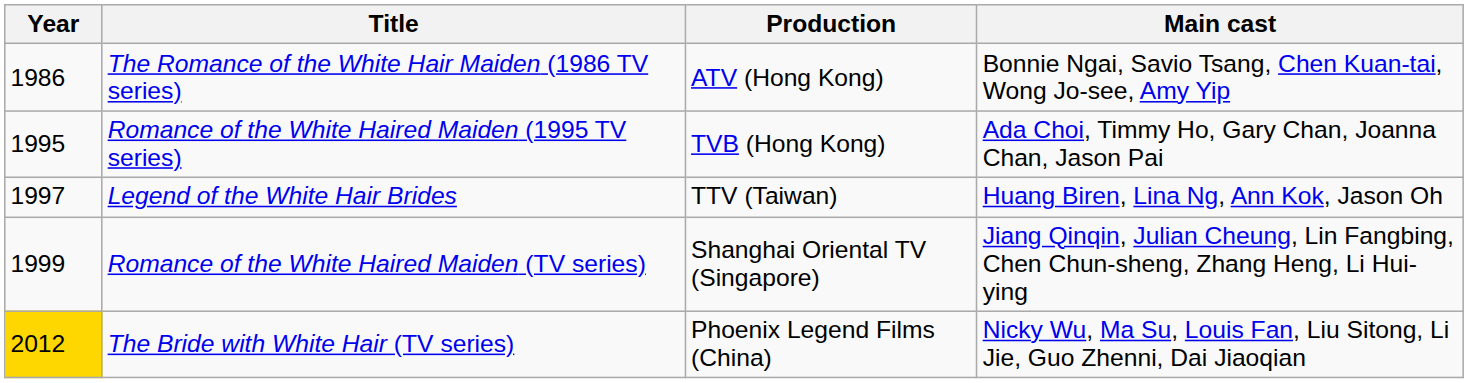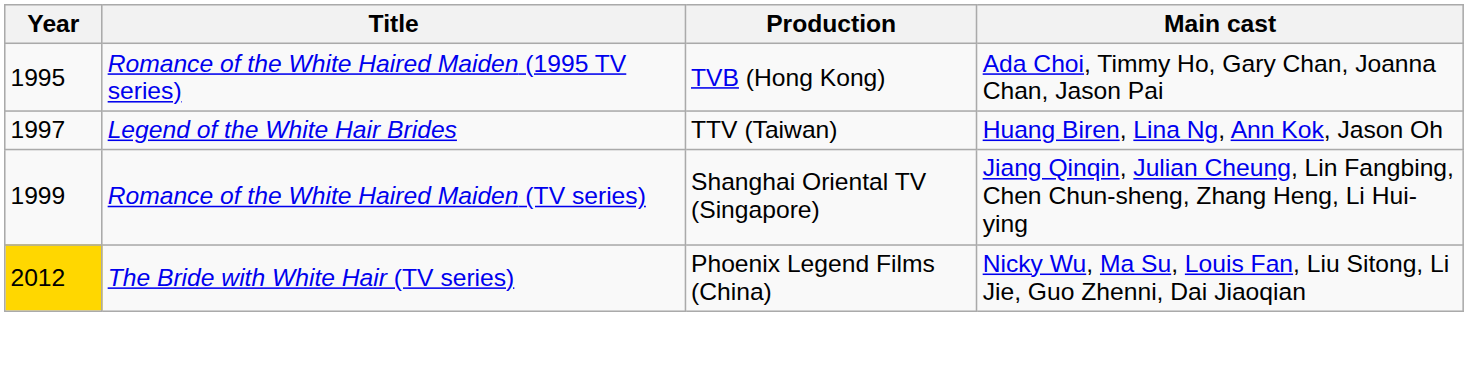 <table class="wikitable" width=75%>
 <tr>
 <th width=5%>Year</th>
 <th width=30%>Title</th>
 <th width=15%>Production</th>
 <th width=25%>Main cast</th>
-</tr>
-<tr>
-<td>1986</td>
-<td><a href='#'><em>The Romance of the White Hair Maiden</em> (1986 TV series)</a></td>
-<td><a href='#'>ATV</a> (Hong Kong)</td>
-<td>Bonnie Ngai, Savio Tsang, <a href='#'>Chen Kuan-tai</a>, Wong Jo-see, <a href='#'>Amy Yip</a></td>
 </tr>
 <tr>
 <td>1995</td>
 <td><a href='#'><em>Romance of the White Haired Maiden</em> (1995 TV series)</a></td>
 <td><a href='#'>TVB</a> (Hong Kong)</td>
 <td><a href='#'>Ada Choi</a>, Timmy Ho, Gary Chan, Joanna Chan, Jason Pai</td>
 </tr>
 <tr>
 <td>1997</td>
 <td><em><a href='#'>Legend of the White Hair Brides</a></em></td>
 <td>TTV (Taiwan)</td>
 <td><a href='#'>Huang Biren</a>, <a href='#'>Lina Ng</a>, <a href='#'>Ann Kok</a>, Jason Oh</td>
 </tr>
 <tr>
 <td>1999</td>
 <td><a href='#'><em>Romance of the White Haired Maiden</em> (TV series)</a></td>
 <td>Shanghai Oriental TV (Singapore)</td>
 <td><a href='#'>Jiang Qinqin</a>, <a href='#'>Julian Cheung</a>, Lin Fangbing, Chen Chun-sheng, Zhang Heng, Li Hui-ying</td>
 </tr>
 <tr>
 <td style="background: gold;">2012</td>
 <td><a href='#'><em>The Bride with White Hair</em> (TV series)</a></td>
 <td>Phoenix Legend Films (China)</td>
 <td><a href='#'>Nicky Wu</a>, <a href='#'>Ma Su</a>, <a href='#'>Louis Fan</a>, Liu Sitong, Li Jie, Guo Zhenni, Dai Jiaoqian</td>
 </tr>
 </table>
